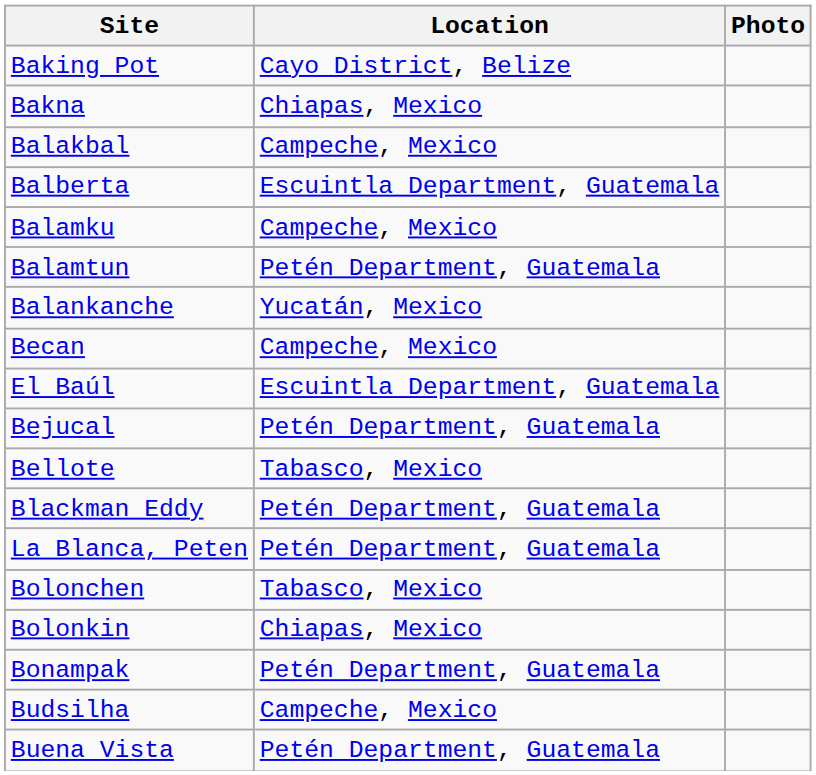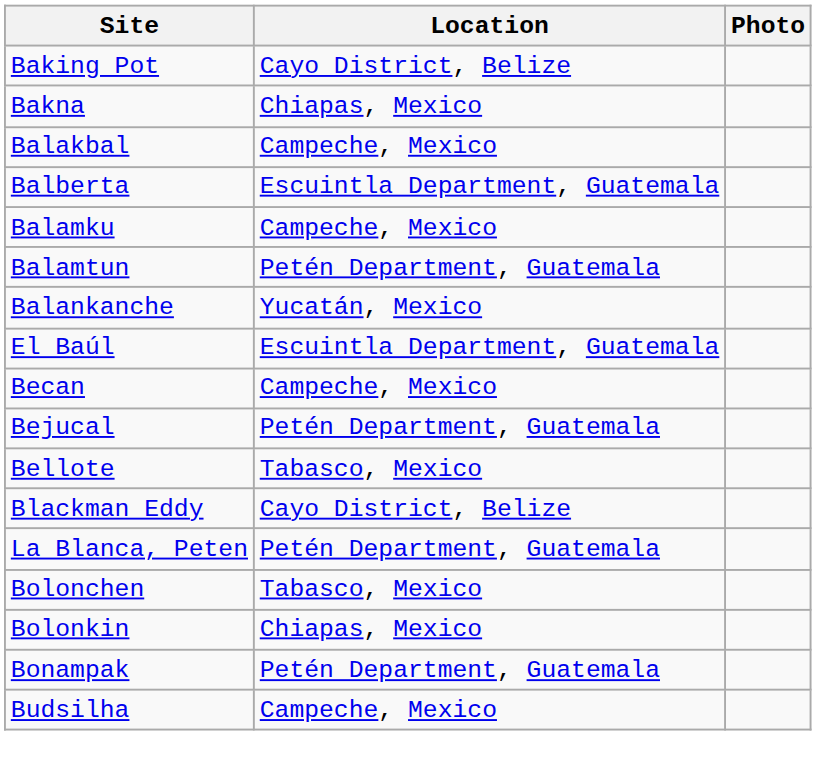 <table class="wikitable sortable" align="left" style="margin: 1em auto 1em auto">
 <tr>
 <th>Site</th>
 <th>Location</th>
 <th>Photo</th>
 </tr>
 <tr>
 <td><a href='#'>Baking Pot</a></td>
 <td><a href='#'>Cayo District</a>, <a href='#'>Belize</a></td>
 <td></td>
 </tr>
 <tr>
 <td><a href='#'>Bakna</a></td>
 <td><a href='#'>Chiapas</a>, <a href='#'>Mexico</a></td>
 <td></td>
 </tr>
 <tr>
 <td><a href='#'>Balakbal</a></td>
 <td><a href='#'>Campeche</a>, <a href='#'>Mexico</a></td>
 <td></td>
 </tr>
 <tr>
 <td><a href='#'>Balberta</a></td>
 <td><a href='#'>Escuintla Department</a>, <a href='#'>Guatemala</a></td>
 <td></td>
 </tr>
 <tr>
 <td><a href='#'>Balamku</a></td>
 <td><a href='#'>Campeche</a>, <a href='#'>Mexico</a></td>
 <td></td>
 </tr>
 <tr>
 <td><a href='#'>Balamtun</a></td>
 <td><a href='#'>Petén Department</a>, <a href='#'>Guatemala</a></td>
 <td></td>
 </tr>
 <tr>
 <td><a href='#'>Balankanche</a></td>
 <td><a href='#'>Yucatán</a>, <a href='#'>Mexico</a></td>
 <td></td>
 </tr>
 <tr>
-<td><a href='#'>Becan</a></td>
-<td><a href='#'>Campeche</a>, <a href='#'>Mexico</a></td>
+<td><a href='#'>El Baúl</a></td>
+<td><a href='#'>Escuintla Department</a>, <a href='#'>Guatemala</a></td>
 <td></td>
 </tr>
 <tr>
-<td><a href='#'>El Baúl</a></td>
-<td><a href='#'>Escuintla Department</a>, <a href='#'>Guatemala</a></td>
+<td><a href='#'>Becan</a></td>
+<td><a href='#'>Campeche</a>, <a href='#'>Mexico</a></td>
 <td></td>
 </tr>
 <tr>
 <td><a href='#'>Bejucal</a></td>
 <td><a href='#'>Petén Department</a>, <a href='#'>Guatemala</a></td>
 <td></td>
 </tr>
 <tr>
 <td><a href='#'>Bellote</a></td>
 <td><a href='#'>Tabasco</a>, <a href='#'>Mexico</a></td>
 <td></td>
 </tr>
 <tr>
 <td><a href='#'>Blackman Eddy</a></td>
-<td><a href='#'>Petén Department</a>, <a href='#'>Guatemala</a></td>
+<td><a href='#'>Cayo District</a>, <a href='#'>Belize</a></td>
 <td></td>
 </tr>
 <tr>
 <td><a href='#'>La Blanca, Peten</a></td>
 <td><a href='#'>Petén Department</a>, <a href='#'>Guatemala</a></td>
 <td></td>
 </tr>
 <tr>
 <td><a href='#'>Bolonchen</a></td>
 <td><a href='#'>Tabasco</a>, <a href='#'>Mexico</a></td>
 <td></td>
 </tr>
 <tr>
 <td><a href='#'>Bolonkin</a></td>
 <td><a href='#'>Chiapas</a>, <a href='#'>Mexico</a></td>
 <td></td>
 </tr>
 <tr>
 <td><a href='#'>Bonampak</a></td>
 <td><a href='#'>Petén Department</a>, <a href='#'>Guatemala</a></td>
 <td></td>
 </tr>
 <tr>
 <td><a href='#'>Budsilha</a></td>
 <td><a href='#'>Campeche</a>, <a href='#'>Mexico</a></td>
 <td></td>
 </tr>
-<tr>
-<td><a href='#'>Buena Vista</a></td>
-<td><a href='#'>Petén Department</a>, <a href='#'>Guatemala</a></td>
-<td></td>
-</tr>
 </table>
